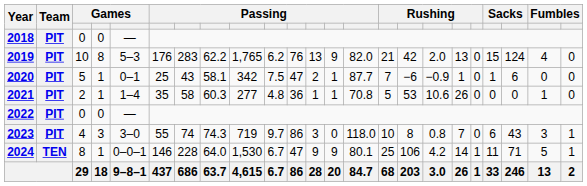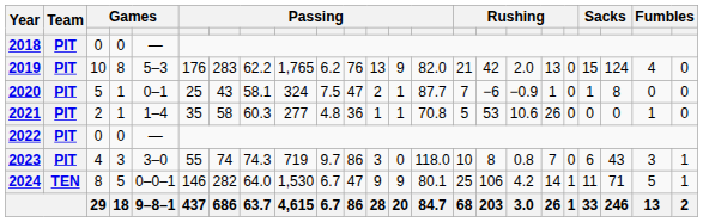 <table class="wikitable" style="text-align:center;">
 <tr>
 <th rowspan="2">Year</th>
 <th rowspan="2">Team</th>
 <th colspan="3">Games</th>
 <th colspan="9">Passing</th>
 <th colspan="5">Rushing</th>
 <th colspan="2">Sacks</th>
 <th colspan="2">Fumbles</th>
 </tr>
 <tr>
 <th></th>
 <th></th>
 <th></th>
 <th></th>
 <th></th>
 <th></th>
 <th></th>
 <th></th>
 <th></th>
 <th></th>
 <th></th>
 <th></th>
 <th></th>
 <th></th>
 <th></th>
 <th></th>
 <th></th>
 <th></th>
 <th></th>
 <th></th>
 <th></th>
 </tr>
 <tr>
 <th><a href='#'>2018</a></th>
 <th><a href='#'>PIT</a></th>
 <td>0</td>
 <td>0</td>
 <td>—</td>
 <td colspan="18"></td>
 </tr>
 <tr>
 <th><a href='#'>2019</a></th>
 <th><a href='#'>PIT</a></th>
 <td>10</td>
 <td>8</td>
 <td>5–3</td>
 <td>176</td>
 <td>283</td>
 <td>62.2</td>
 <td>1,765</td>
 <td>6.2</td>
 <td>76</td>
 <td>13</td>
 <td>9</td>
 <td>82.0</td>
 <td>21</td>
 <td>42</td>
 <td>2.0</td>
 <td>13</td>
 <td>0</td>
 <td>15</td>
 <td>124</td>
 <td>4</td>
 <td>0</td>
 </tr>
 <tr>
 <th><a href='#'>2020</a></th>
 <th><a href='#'>PIT</a></th>
 <td>5</td>
 <td>1</td>
 <td>0–1</td>
 <td>25</td>
 <td>43</td>
 <td>58.1</td>
-<td>342</td>
+<td>324</td>
 <td>7.5</td>
 <td>47</td>
 <td>2</td>
 <td>1</td>
 <td>87.7</td>
 <td>7</td>
 <td>−6</td>
 <td>−0.9</td>
 <td>1</td>
 <td>0</td>
 <td>1</td>
-<td>6</td>
+<td>8</td>
 <td>0</td>
 <td>0</td>
 </tr>
 <tr>
 <th><a href='#'>2021</a></th>
 <th><a href='#'>PIT</a></th>
 <td>2</td>
 <td>1</td>
 <td>1–4</td>
 <td>35</td>
 <td>58</td>
 <td>60.3</td>
 <td>277</td>
 <td>4.8</td>
 <td>36</td>
 <td>1</td>
 <td>1</td>
 <td>70.8</td>
 <td>5</td>
 <td>53</td>
 <td>10.6</td>
 <td>26</td>
 <td>0</td>
 <td>0</td>
 <td>0</td>
 <td>1</td>
 <td>0</td>
 </tr>
 <tr>
 <th><a href='#'>2022</a></th>
 <th><a href='#'>PIT</a></th>
 <td>0</td>
 <td>0</td>
 <td>—</td>
 <td colspan="18"></td>
 </tr>
 <tr>
 <th><a href='#'>2023</a></th>
 <th><a href='#'>PIT</a></th>
 <td>4</td>
 <td>3</td>
 <td>3–0</td>
 <td>55</td>
 <td>74</td>
 <td>74.3</td>
 <td>719</td>
 <td>9.7</td>
 <td>86</td>
 <td>3</td>
 <td>0</td>
 <td>118.0</td>
 <td>10</td>
 <td>8</td>
 <td>0.8</td>
 <td>7</td>
 <td>0</td>
 <td>6</td>
 <td>43</td>
 <td>3</td>
 <td>1</td>
 </tr>
 <tr>
 <th><a href='#'>2024</a></th>
 <th><a href='#'>TEN</a></th>
 <td>8</td>
-<td>1</td>
+<td>5</td>
 <td>0–0–1</td>
 <td>146</td>
-<td>228</td>
+<td>282</td>
 <td>64.0</td>
 <td>1,530</td>
 <td>6.7</td>
 <td>47</td>
 <td>9</td>
 <td>9</td>
 <td>80.1</td>
 <td>25</td>
 <td>106</td>
 <td>4.2</td>
 <td>14</td>
 <td>1</td>
 <td>11</td>
 <td>71</td>
 <td>5</td>
 <td>1</td>
 </tr>
 <tr>
 <th colspan="2"></th>
 <th>29</th>
 <th>18</th>
 <th>9–8–1</th>
 <th>437</th>
 <th>686</th>
 <th>63.7</th>
 <th>4,615</th>
 <th>6.7</th>
 <th>86</th>
 <th>28</th>
 <th>20</th>
 <th>84.7</th>
 <th>68</th>
 <th>203</th>
 <th>3.0</th>
 <th>26</th>
 <th>1</th>
 <th>33</th>
 <th>246</th>
 <th>13</th>
 <th>2</th>
 </tr>
 </table>
